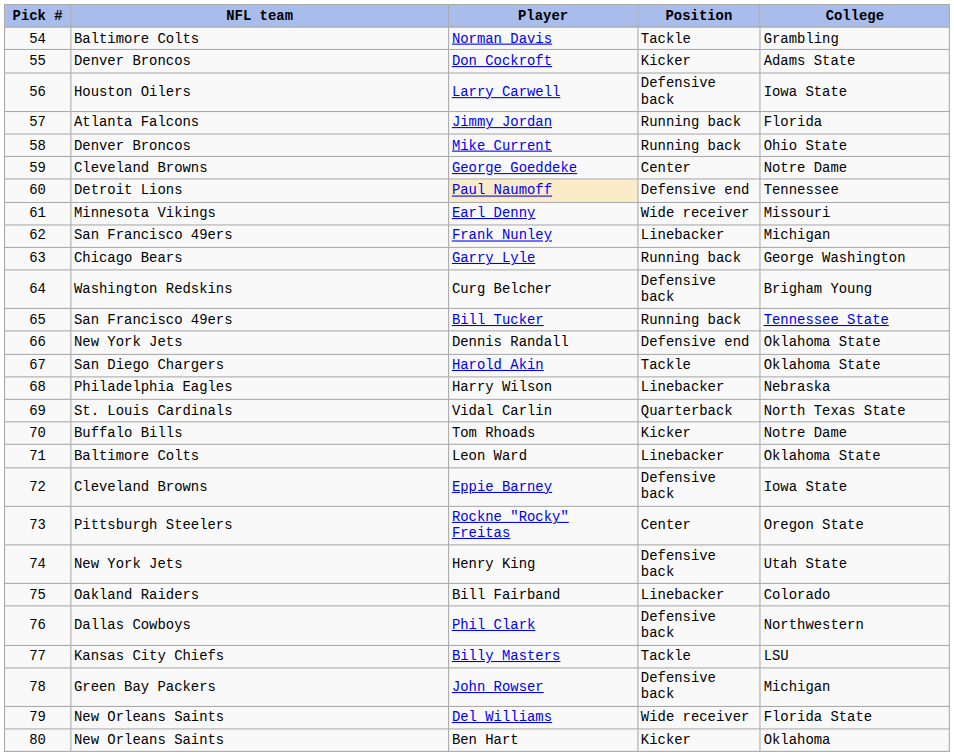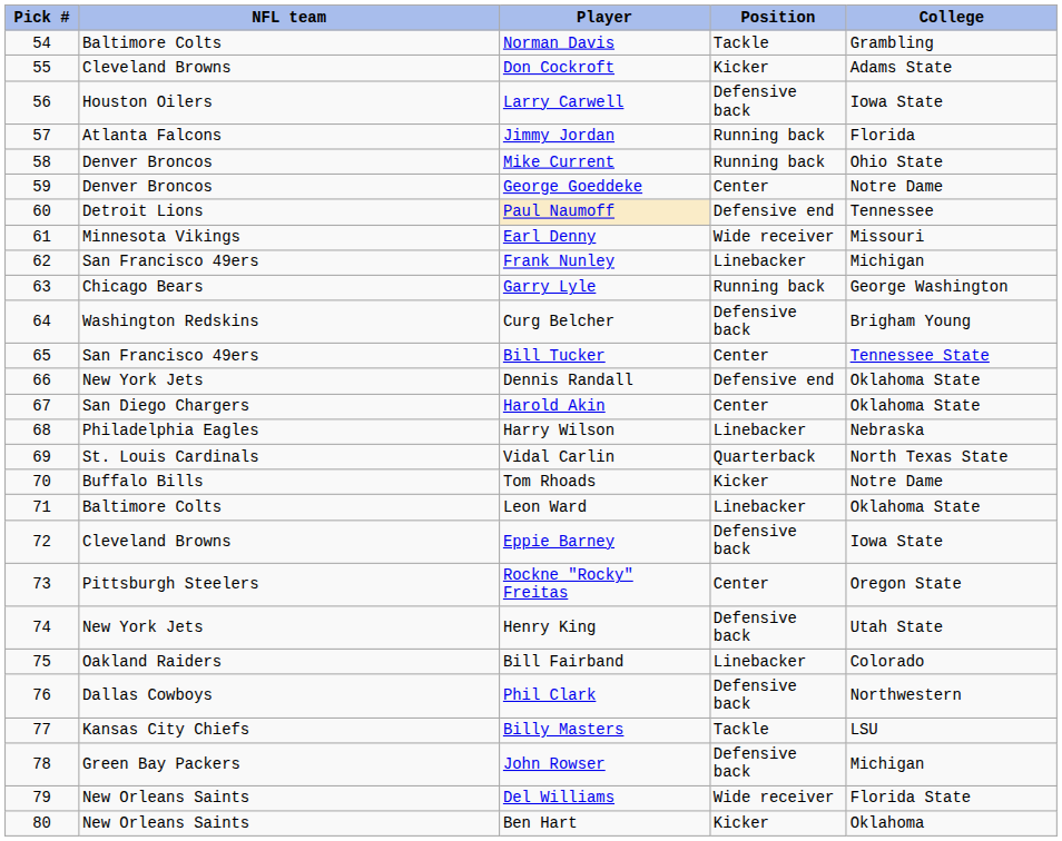 <table class="wikitable sortable sortable" style="width: 100%">
 <tr>
 <th style="background:#A8BDEC;" width=7%>Pick #</th>
 <th width=40% style="background:#A8BDEC;">NFL team</th>
 <th width=20% style="background:#A8BDEC;">Player</th>
 <th width=13% style="background:#A8BDEC;">Position</th>
 <th style="background:#A8BDEC;">College</th>
 </tr>
 <tr>
 <td align=center>54</td>
 <td>Baltimore Colts</td>
 <td><a href='#'>Norman Davis</a></td>
 <td>Tackle</td>
 <td>Grambling</td>
 </tr>
 <tr>
 <td align=center>55</td>
-<td>Denver Broncos</td>
+<td>Cleveland Browns</td>
 <td><a href='#'>Don Cockroft</a></td>
 <td>Kicker</td>
 <td>Adams State</td>
 </tr>
 <tr>
 <td align=center>56</td>
 <td>Houston Oilers</td>
 <td><a href='#'>Larry Carwell</a></td>
 <td>Defensive back</td>
 <td>Iowa State</td>
 </tr>
 <tr>
 <td align=center>57</td>
 <td>Atlanta Falcons</td>
 <td><a href='#'>Jimmy Jordan</a></td>
 <td>Running back</td>
 <td>Florida</td>
 </tr>
 <tr>
 <td align=center>58</td>
 <td>Denver Broncos</td>
 <td><a href='#'>Mike Current</a></td>
 <td>Running back</td>
 <td>Ohio State</td>
 </tr>
 <tr>
 <td align=center>59</td>
-<td>Cleveland Browns</td>
+<td>Denver Broncos</td>
 <td><a href='#'>George Goeddeke</a></td>
 <td>Center</td>
 <td>Notre Dame</td>
 </tr>
 <tr>
 <td align=center>60</td>
 <td>Detroit Lions</td>
 <td bgcolor="#faecc8"><a href='#'>Paul Naumoff</a></td>
 <td>Defensive end</td>
 <td>Tennessee</td>
 </tr>
 <tr>
 <td align=center>61</td>
 <td>Minnesota Vikings</td>
 <td><a href='#'>Earl Denny</a></td>
 <td>Wide receiver</td>
 <td>Missouri</td>
 </tr>
 <tr>
 <td align=center>62</td>
 <td>San Francisco 49ers</td>
 <td><a href='#'>Frank Nunley</a></td>
 <td>Linebacker</td>
 <td>Michigan</td>
 </tr>
 <tr>
 <td align=center>63</td>
 <td>Chicago Bears</td>
 <td><a href='#'>Garry Lyle</a></td>
 <td>Running back</td>
 <td>George Washington</td>
 </tr>
 <tr>
 <td align=center>64</td>
 <td>Washington Redskins</td>
 <td>Curg Belcher</td>
 <td>Defensive back</td>
 <td>Brigham Young</td>
 </tr>
 <tr>
 <td align=center>65</td>
 <td>San Francisco 49ers</td>
 <td><a href='#'>Bill Tucker</a></td>
-<td>Running back</td>
+<td>Center</td>
 <td><a href='#'>Tennessee State</a></td>
 </tr>
 <tr>
 <td align=center>66</td>
 <td>New York Jets</td>
 <td>Dennis Randall</td>
 <td>Defensive end</td>
 <td>Oklahoma State</td>
 </tr>
 <tr>
 <td align=center>67</td>
 <td>San Diego Chargers</td>
 <td><a href='#'>Harold Akin</a></td>
-<td>Tackle</td>
+<td>Center</td>
 <td>Oklahoma State</td>
 </tr>
 <tr>
 <td align=center>68</td>
 <td>Philadelphia Eagles</td>
 <td>Harry Wilson</td>
 <td>Linebacker</td>
 <td>Nebraska</td>
 </tr>
 <tr>
 <td align=center>69</td>
 <td>St. Louis Cardinals</td>
 <td>Vidal Carlin</td>
 <td>Quarterback</td>
 <td>North Texas State</td>
 </tr>
 <tr>
 <td align=center>70</td>
 <td>Buffalo Bills</td>
 <td>Tom Rhoads</td>
 <td>Kicker</td>
 <td>Notre Dame</td>
 </tr>
 <tr>
 <td align=center>71</td>
 <td>Baltimore Colts</td>
 <td>Leon Ward</td>
 <td>Linebacker</td>
 <td>Oklahoma State</td>
 </tr>
 <tr>
 <td align=center>72</td>
 <td>Cleveland Browns</td>
 <td><a href='#'>Eppie Barney</a></td>
 <td>Defensive back</td>
 <td>Iowa State</td>
 </tr>
 <tr>
 <td align=center>73</td>
 <td>Pittsburgh Steelers</td>
 <td><a href='#'>Rockne "Rocky" Freitas</a></td>
 <td>Center</td>
 <td>Oregon State</td>
 </tr>
 <tr>
 <td align=center>74</td>
 <td>New York Jets</td>
 <td>Henry King</td>
 <td>Defensive back</td>
 <td>Utah State</td>
 </tr>
 <tr>
 <td align=center>75</td>
 <td>Oakland Raiders</td>
 <td>Bill Fairband</td>
 <td>Linebacker</td>
 <td>Colorado</td>
 </tr>
 <tr>
 <td align=center>76</td>
 <td>Dallas Cowboys</td>
 <td><a href='#'>Phil Clark</a></td>
 <td>Defensive back</td>
 <td>Northwestern</td>
 </tr>
 <tr>
 <td align=center>77</td>
 <td>Kansas City Chiefs</td>
 <td><a href='#'>Billy Masters</a></td>
 <td>Tackle</td>
 <td>LSU</td>
 </tr>
 <tr>
 <td align=center>78</td>
 <td>Green Bay Packers</td>
 <td><a href='#'>John Rowser</a></td>
 <td>Defensive back</td>
 <td>Michigan</td>
 </tr>
 <tr>
 <td align=center>79</td>
 <td>New Orleans Saints</td>
 <td><a href='#'>Del Williams</a></td>
 <td>Wide receiver</td>
 <td>Florida State</td>
 </tr>
 <tr>
 <td align=center>80</td>
 <td>New Orleans Saints</td>
 <td>Ben Hart</td>
 <td>Kicker</td>
 <td>Oklahoma</td>
 </tr>
 </table>
